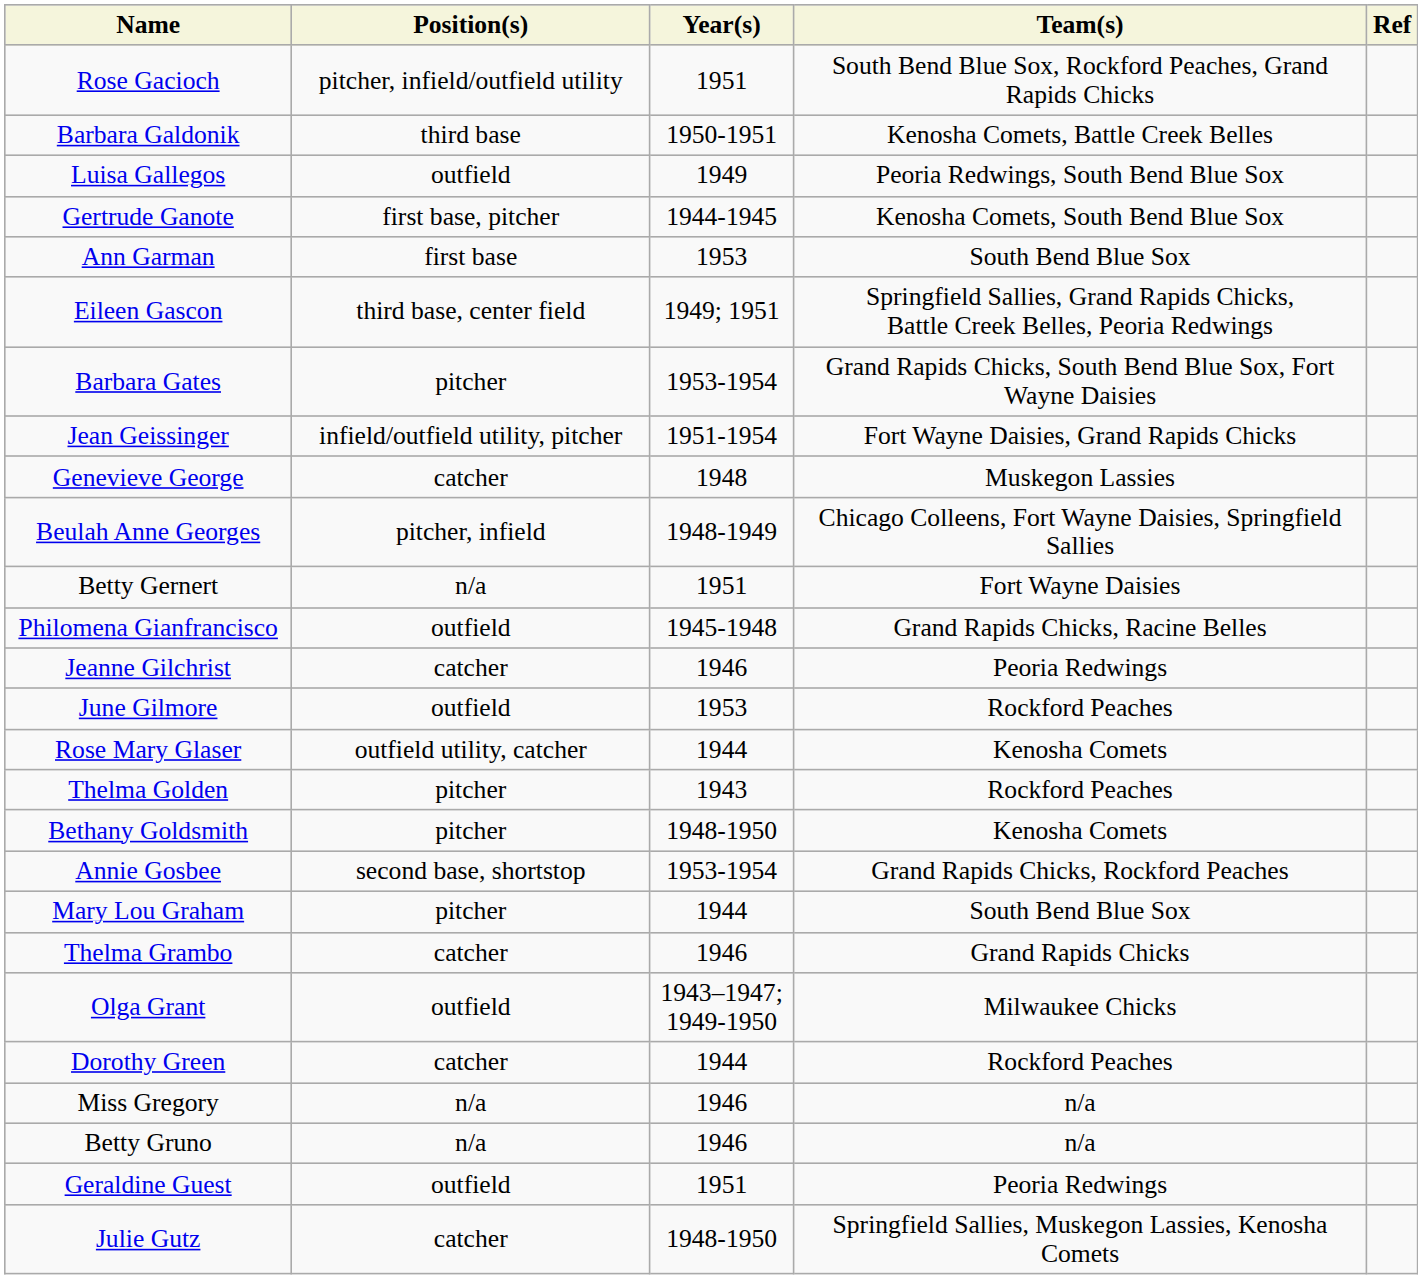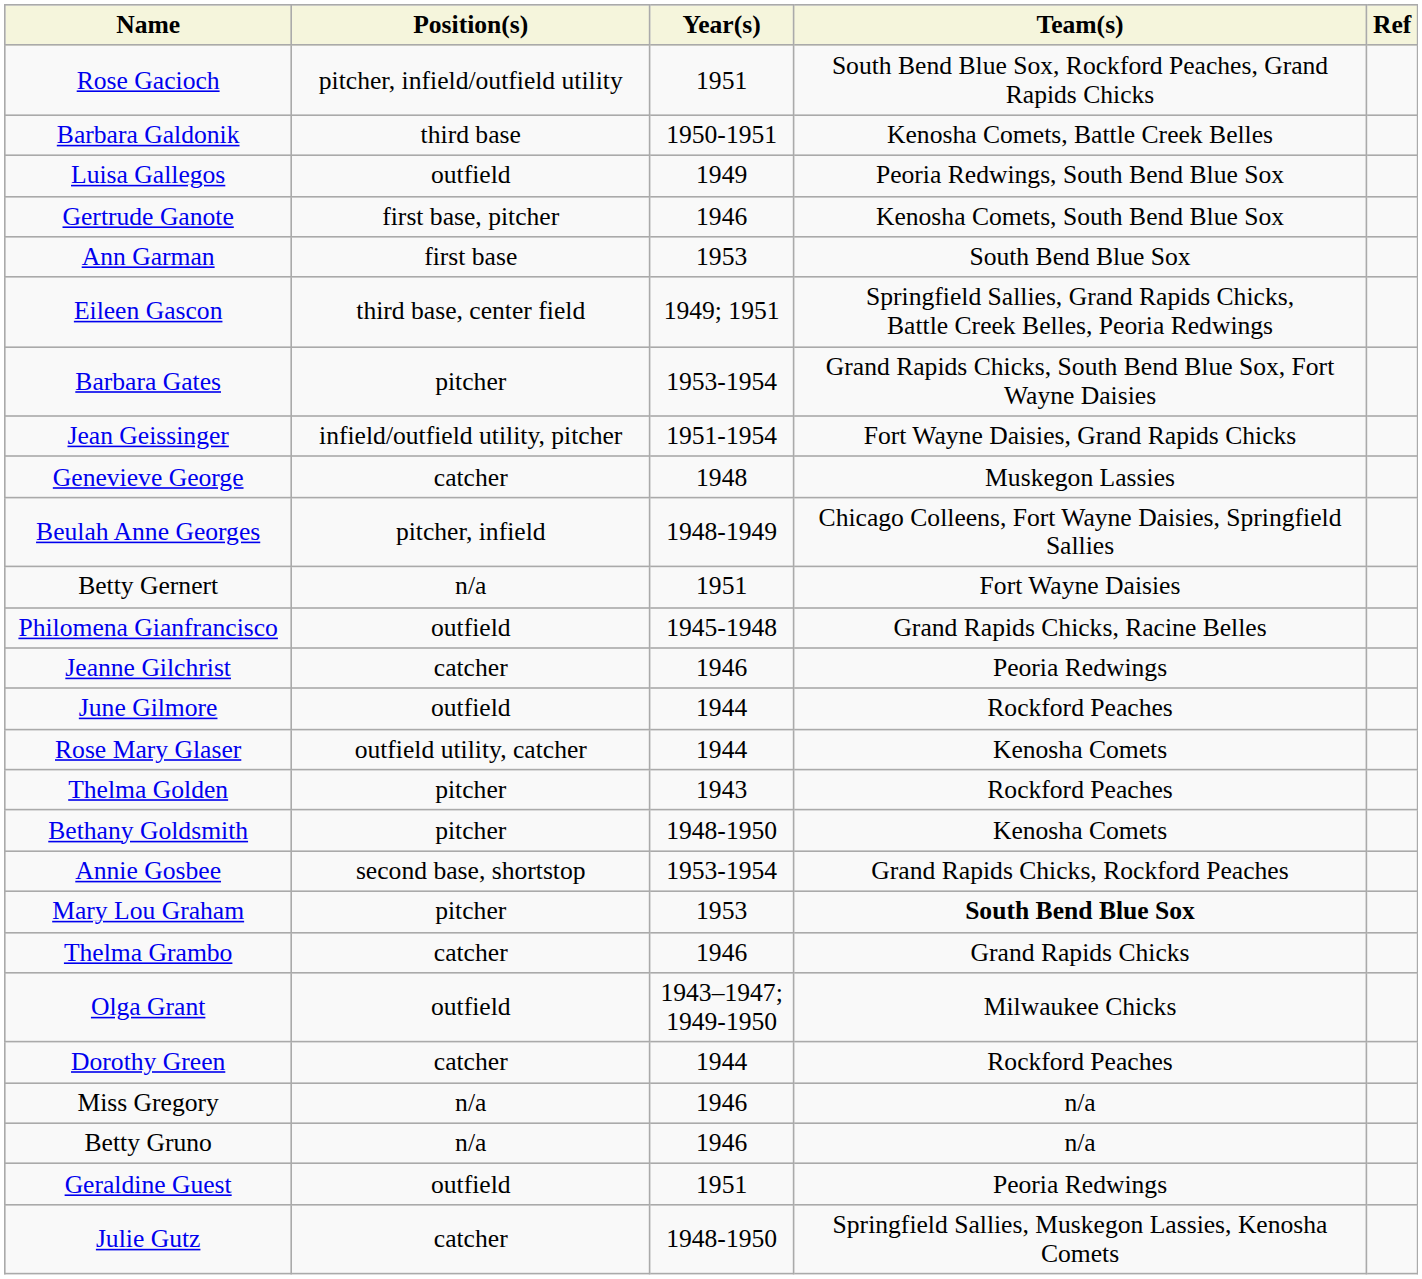 <table class="wikitable" style="width: 100%">
 <tr>
 <th style="background:#F5F5DC;" width=20%>Name</th>
 <th width=25% style="background:#F5F5DC;">Position(s)</th>
 <th width=10% style="background:#F5F5DC;">Year(s)</th>
 <th width=40% style="background:#F5F5DC;">Team(s)</th>
 <th width=3% style="background:#F5F5DC;">Ref</th>
 </tr>
 <tr align=center>
 <td><a href='#'>Rose Gacioch</a></td>
 <td>pitcher, infield/outfield utility</td>
 <td>1951</td>
 <td>South Bend Blue Sox, Rockford Peaches, Grand Rapids Chicks</td>
 <td></td>
 </tr>
 <tr align=center>
 <td><a href='#'>Barbara Galdonik</a></td>
 <td>third base</td>
 <td>1950-1951</td>
 <td>Kenosha Comets, Battle Creek Belles</td>
 <td></td>
 </tr>
 <tr align=center>
 <td><a href='#'>Luisa Gallegos</a></td>
 <td>outfield</td>
 <td>1949</td>
 <td>Peoria Redwings, South Bend Blue Sox</td>
 <td></td>
 </tr>
 <tr align=center>
 <td><a href='#'>Gertrude Ganote</a></td>
 <td>first base, pitcher</td>
-<td>1944-1945</td>
+<td>1946</td>
 <td>Kenosha Comets, South Bend Blue Sox</td>
 <td></td>
 </tr>
 <tr align=center>
 <td><a href='#'>Ann Garman</a></td>
 <td>first base</td>
 <td>1953</td>
 <td>South Bend Blue Sox</td>
 <td></td>
 </tr>
 <tr align=center>
 <td><a href='#'>Eileen Gascon</a></td>
 <td>third base, center field</td>
 <td>1949; 1951</td>
 <td>Springfield Sallies, Grand Rapids Chicks,<br>Battle Creek Belles, Peoria Redwings</td>
 <td></td>
 </tr>
 <tr align=center>
 <td><a href='#'>Barbara Gates</a></td>
 <td>pitcher</td>
 <td>1953-1954</td>
 <td>Grand Rapids Chicks, South Bend Blue Sox, Fort Wayne Daisies</td>
 <td></td>
 </tr>
 <tr align=center>
 <td><a href='#'>Jean Geissinger</a></td>
 <td>infield/outfield utility, pitcher</td>
 <td>1951-1954</td>
 <td>Fort Wayne Daisies, Grand Rapids Chicks</td>
 <td></td>
 </tr>
 <tr align=center>
 <td><a href='#'>Genevieve George</a></td>
 <td>catcher</td>
 <td>1948</td>
 <td>Muskegon Lassies</td>
 <td></td>
 </tr>
 <tr align=center>
 <td><a href='#'>Beulah Anne Georges</a></td>
 <td>pitcher, infield</td>
 <td>1948-1949</td>
 <td>Chicago Colleens, Fort Wayne Daisies, Springfield Sallies</td>
 <td></td>
 </tr>
 <tr align=center>
 <td>Betty Gernert</td>
 <td>n/a</td>
 <td>1951</td>
 <td>Fort Wayne Daisies</td>
 <td></td>
 </tr>
 <tr align=center>
 <td><a href='#'>Philomena Gianfrancisco</a></td>
 <td>outfield</td>
 <td>1945-1948</td>
 <td>Grand Rapids Chicks, Racine Belles</td>
 <td></td>
 </tr>
 <tr align=center>
 <td><a href='#'>Jeanne Gilchrist</a></td>
 <td>catcher</td>
 <td>1946</td>
 <td>Peoria Redwings</td>
 <td></td>
 </tr>
 <tr align=center>
 <td><a href='#'>June Gilmore</a></td>
 <td>outfield</td>
-<td>1953</td>
+<td>1944</td>
 <td>Rockford Peaches</td>
 <td></td>
 </tr>
 <tr align=center>
 <td><a href='#'>Rose Mary Glaser</a></td>
 <td>outfield utility, catcher</td>
 <td>1944</td>
 <td>Kenosha Comets</td>
 <td></td>
 </tr>
 <tr align=center>
 <td><a href='#'>Thelma Golden</a></td>
 <td>pitcher</td>
 <td>1943</td>
 <td>Rockford Peaches</td>
 <td></td>
 </tr>
 <tr align=center>
 <td><a href='#'>Bethany Goldsmith</a></td>
 <td>pitcher</td>
 <td>1948-1950</td>
 <td>Kenosha Comets</td>
 <td></td>
 </tr>
 <tr align=center>
 <td><a href='#'>Annie Gosbee</a></td>
 <td>second base, shortstop</td>
 <td>1953-1954</td>
 <td>Grand Rapids Chicks, Rockford Peaches</td>
 <td></td>
 </tr>
 <tr align=center>
 <td><a href='#'>Mary Lou Graham</a></td>
 <td>pitcher</td>
-<td>1944</td>
-<td>South Bend Blue Sox</td>
+<td>1953</td>
+<td><strong>South Bend Blue Sox</strong></td>
 <td></td>
 </tr>
 <tr align=center>
 <td><a href='#'>Thelma Grambo</a></td>
 <td>catcher</td>
 <td>1946</td>
 <td>Grand Rapids Chicks</td>
 <td></td>
 </tr>
 <tr align=center>
 <td><a href='#'>Olga Grant</a></td>
 <td>outfield</td>
 <td>1943–1947; 1949-1950</td>
 <td>Milwaukee Chicks</td>
 <td></td>
 </tr>
 <tr align=center>
 <td><a href='#'>Dorothy Green</a></td>
 <td>catcher</td>
 <td>1944</td>
 <td>Rockford Peaches</td>
 <td></td>
 </tr>
 <tr align=center>
 <td>Miss Gregory</td>
 <td>n/a</td>
 <td>1946</td>
 <td>n/a</td>
 <td></td>
 </tr>
 <tr align=center>
 <td>Betty Gruno</td>
 <td>n/a</td>
 <td>1946</td>
 <td>n/a</td>
 <td></td>
 </tr>
 <tr align=center>
 <td><a href='#'>Geraldine Guest</a></td>
 <td>outfield</td>
 <td>1951</td>
 <td>Peoria Redwings</td>
 <td></td>
 </tr>
 <tr align=center>
 <td><a href='#'>Julie Gutz</a></td>
 <td>catcher</td>
 <td>1948-1950</td>
 <td>Springfield Sallies, Muskegon Lassies, Kenosha Comets</td>
 <td></td>
 </tr>
 </table>
